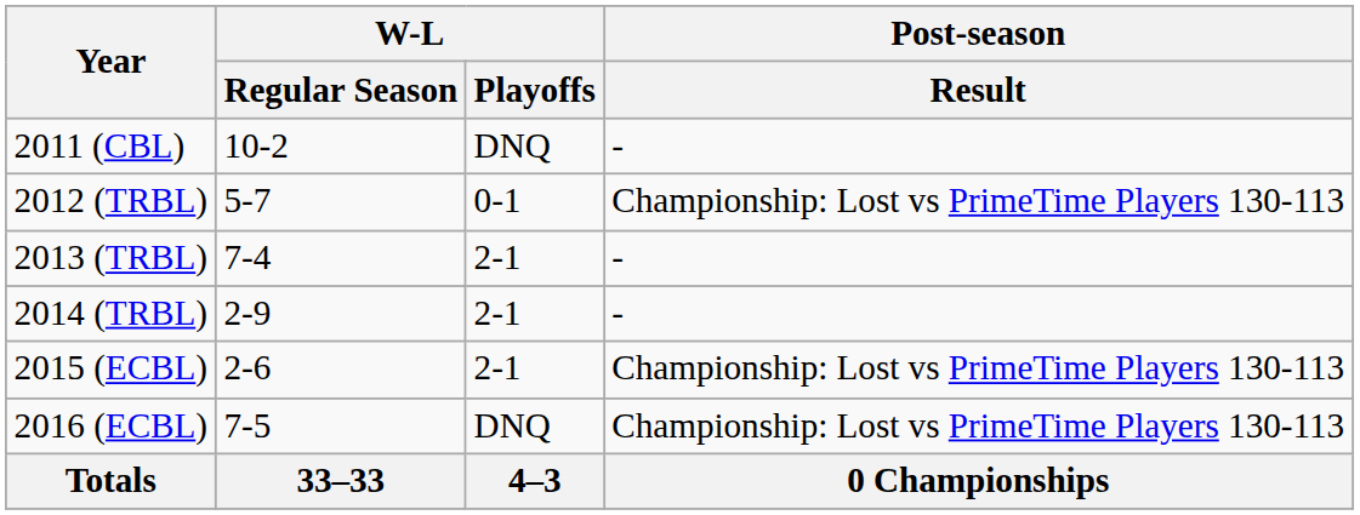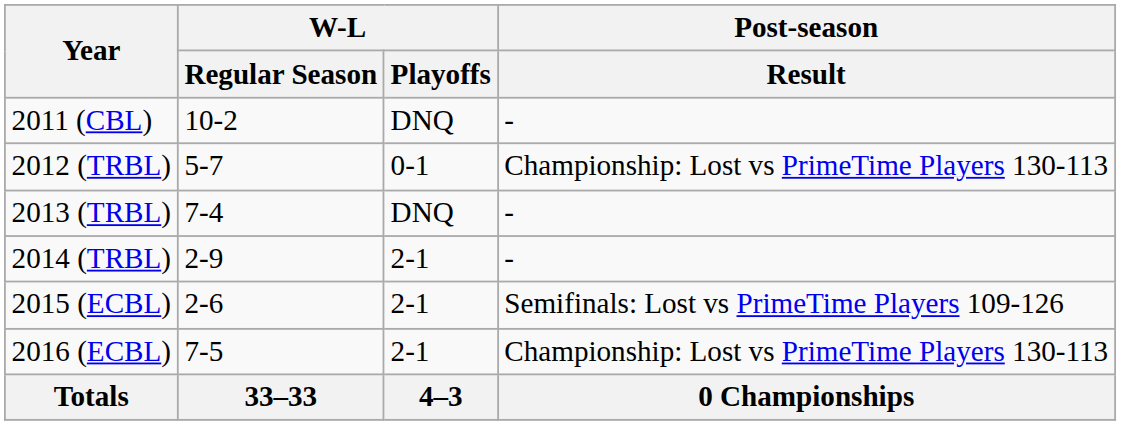 <table class="wikitable">
 <tr>
 <th rowspan="2">Year</th>
 <th colspan="2">W-L</th>
 <th colspan="6">Post-season</th>
 </tr>
 <tr>
 <th>Regular Season</th>
 <th>Playoffs</th>
 <th>Result</th>
 </tr>
 <tr>
 <td>2011 (<a href='#'>CBL</a>)</td>
 <td>10-2</td>
 <td>DNQ</td>
 <td>-</td>
 </tr>
 <tr>
 <td>2012 (<a href='#'>TRBL</a>)</td>
 <td>5-7</td>
 <td>0-1</td>
 <td>Championship: Lost vs <a href='#'>PrimeTime Players</a> 130-113</td>
 </tr>
 <tr>
 <td>2013 (<a href='#'>TRBL</a>)</td>
 <td>7-4</td>
-<td>2-1</td>
+<td>DNQ</td>
 <td>-</td>
 </tr>
 <tr>
 <td>2014 (<a href='#'>TRBL</a>)</td>
 <td>2-9</td>
 <td>2-1</td>
 <td>-</td>
 </tr>
 <tr>
 <td>2015 (<a href='#'>ECBL</a>)</td>
 <td>2-6</td>
 <td>2-1</td>
-<td>Championship: Lost vs <a href='#'>PrimeTime Players</a> 130-113</td>
+<td>Semifinals: Lost vs <a href='#'>PrimeTime Players</a> 109-126</td>
 </tr>
 <tr>
 <td>2016 (<a href='#'>ECBL</a>)</td>
 <td>7-5</td>
-<td>DNQ</td>
+<td>2-1</td>
 <td>Championship: Lost vs <a href='#'>PrimeTime Players</a> 130-113</td>
 </tr>
 <tr>
 <th>Totals</th>
 <th>33–33</th>
 <th>4–3</th>
 <th><strong>0 Championships</strong></th>
 </tr>
 </table>
